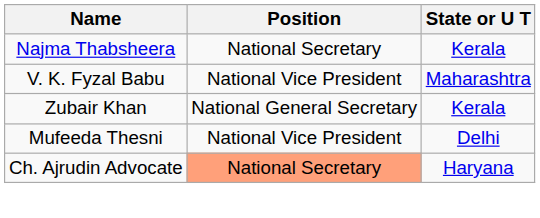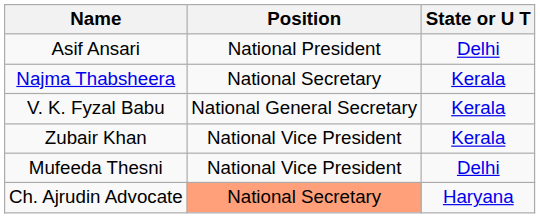 <table class="wikitable" style="text-align:center">
 <tr>
 <th scope="col">Name</th>
 <th scope="col">Position</th>
 <th scope="col">State or U T</th>
+</tr>
+<tr>
+<td>Asif Ansari</td>
+<td>National President</td>
+<td><a href='#'>Delhi</a></td>
 </tr>
 <tr>
 <td><a href='#'>Najma Thabsheera</a></td>
 <td>National Secretary</td>
 <td><a href='#'>Kerala</a></td>
 </tr>
 <tr>
 <td>V. K. Fyzal Babu</td>
-<td>National Vice President</td>
-<td><a href='#'>Maharashtra</a></td>
+<td>National General Secretary</td>
+<td><a href='#'>Kerala</a></td>
 </tr>
 <tr>
 <td>Zubair Khan</td>
-<td>National General Secretary</td>
+<td>National Vice President</td>
 <td><a href='#'>Kerala</a></td>
 </tr>
 <tr>
 <td>Mufeeda Thesni</td>
 <td>National Vice President</td>
 <td><a href='#'>Delhi</a></td>
 </tr>
 <tr>
 <td>Ch. Ajrudin Advocate</td>
 <td style="background: lightsalmon;">National Secretary</td>
 <td><a href='#'>Haryana</a></td>
 </tr>
 </table>
